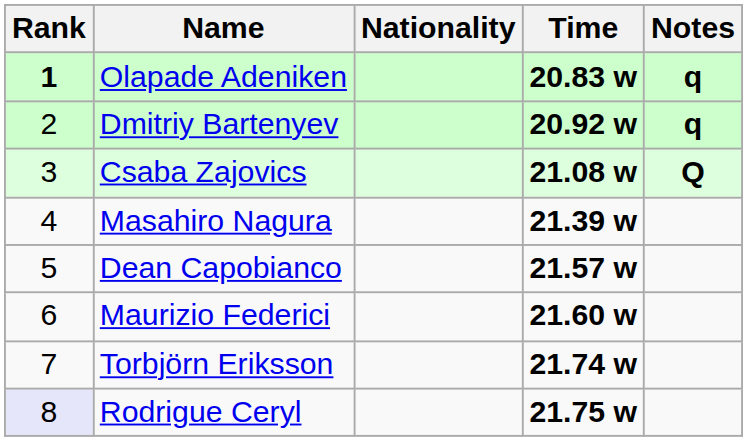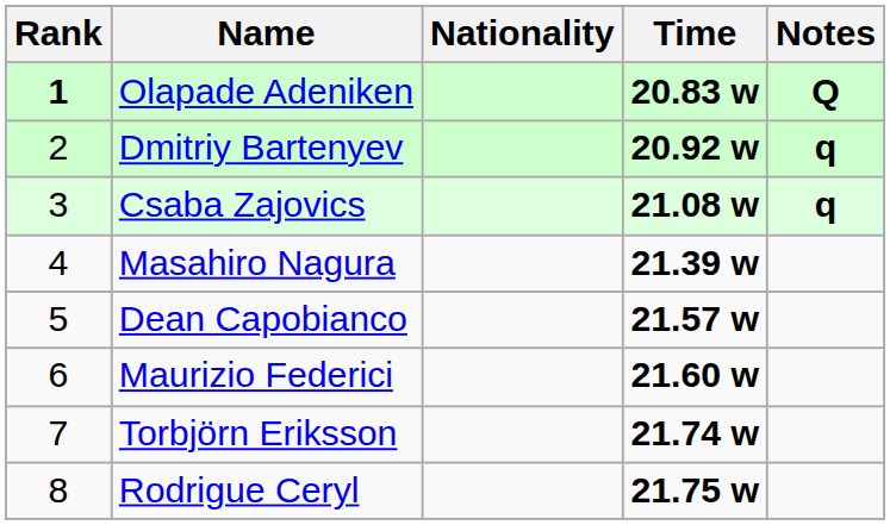 <table class="wikitable sortable" style="text-align:center">
 <tr>
 <th>Rank</th>
 <th>Name</th>
 <th>Nationality</th>
 <th>Time</th>
 <th>Notes</th>
 </tr>
 <tr bgcolor=ccffcc>
 <td><strong>1</strong></td>
 <td align=left><a href='#'>Olapade Adeniken</a></td>
 <td align=left></td>
 <td><strong>20.83</strong> <strong>w</strong></td>
-<td><strong>q</strong></td>
+<td><strong>Q</strong></td>
 </tr>
 <tr bgcolor=ccffcc>
 <td>2</td>
 <td align=left><a href='#'>Dmitriy Bartenyev</a></td>
 <td align=left></td>
 <td><strong>20.92</strong> <strong>w</strong></td>
 <td><strong>q</strong></td>
 </tr>
 <tr bgcolor=ddffdd>
 <td>3</td>
 <td align=left><a href='#'>Csaba Zajovics</a></td>
 <td align=left></td>
 <td><strong>21.08</strong> <strong>w</strong></td>
-<td><strong>Q</strong></td>
+<td><strong>q</strong></td>
 </tr>
 <tr>
 <td>4</td>
 <td align=left><a href='#'>Masahiro Nagura</a></td>
 <td align=left></td>
 <td><strong>21.39</strong> <strong>w</strong></td>
 <td></td>
 </tr>
 <tr>
 <td>5</td>
 <td align=left><a href='#'>Dean Capobianco</a></td>
 <td align=left></td>
 <td><strong>21.57</strong> <strong>w</strong></td>
 <td></td>
 </tr>
 <tr>
 <td>6</td>
 <td align=left><a href='#'>Maurizio Federici</a></td>
 <td align=left></td>
 <td><strong>21.60</strong> <strong>w</strong></td>
 <td></td>
 </tr>
 <tr>
 <td>7</td>
 <td align=left><a href='#'>Torbjörn Eriksson</a></td>
 <td align=left></td>
 <td><strong>21.74</strong> <strong>w</strong></td>
 <td></td>
 </tr>
 <tr>
-<td style="background: lavender;">8</td>
+<td>8</td>
 <td align=left><a href='#'>Rodrigue Ceryl</a></td>
 <td align=left></td>
 <td><strong>21.75</strong> <strong>w</strong></td>
 <td></td>
 </tr>
 </table>
